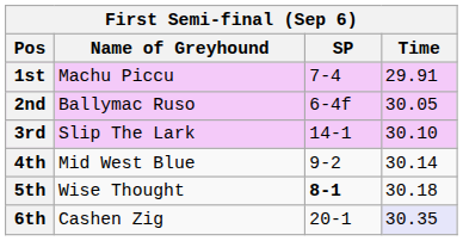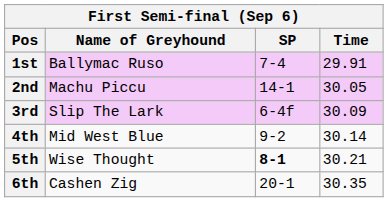 <table class="wikitable">
 <tr>
 <th colspan="6">First Semi-final (Sep 6)</th>
 </tr>
 <tr>
 <th width=30>Pos</th>
 <th width=180>Name of Greyhound</th>
 <th width=50>SP</th>
 <th width=50>Time</th>
 </tr>
 <tr style="background: #f4caf9;">
 <th>1st</th>
-<td>Machu Piccu</td>
+<td>Ballymac Ruso</td>
 <td>7-4</td>
 <td>29.91</td>
 </tr>
 <tr style="background: #f4caf9;">
 <th>2nd</th>
-<td>Ballymac Ruso</td>
-<td>6-4f</td>
+<td>Machu Piccu</td>
+<td>14-1</td>
 <td>30.05</td>
 </tr>
 <tr style="background: #f4caf9;">
 <th>3rd</th>
 <td>Slip The Lark</td>
-<td>14-1</td>
-<td>30.10</td>
+<td>6-4f</td>
+<td>30.09</td>
 </tr>
 <tr>
 <th>4th</th>
 <td>Mid West Blue</td>
 <td>9-2</td>
 <td>30.14</td>
 </tr>
 <tr>
 <th>5th</th>
 <td>Wise Thought</td>
 <td><strong>8-1</strong></td>
-<td>30.18</td>
+<td>30.21</td>
 </tr>
 <tr>
 <th>6th</th>
 <td>Cashen Zig</td>
 <td>20-1</td>
-<td style="background: lavender;">30.35</td>
+<td>30.35</td>
 </tr>
 </table>
